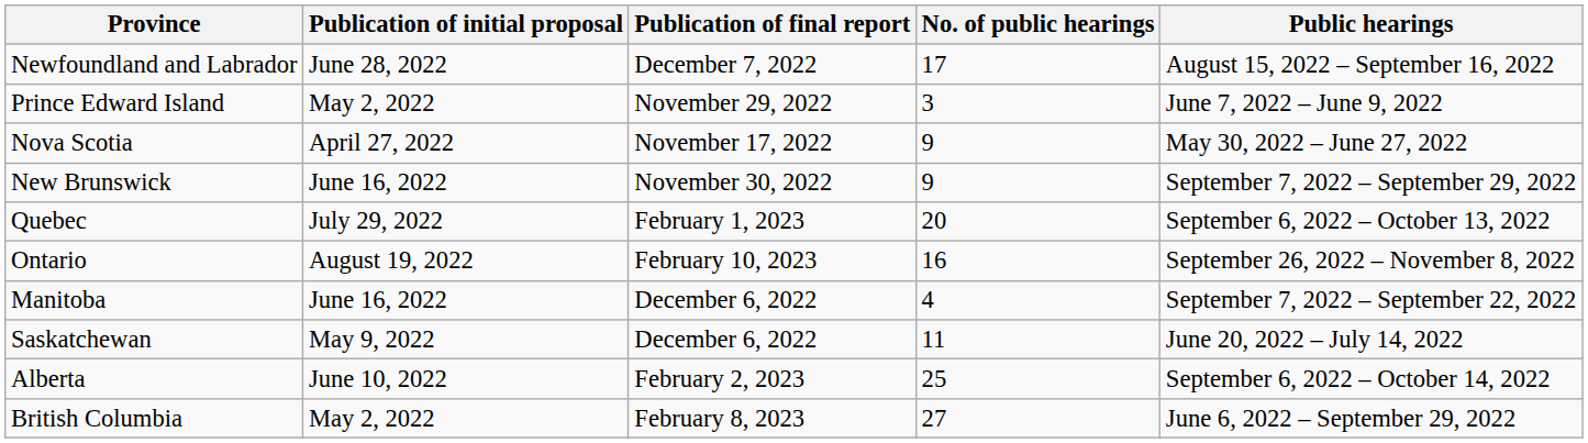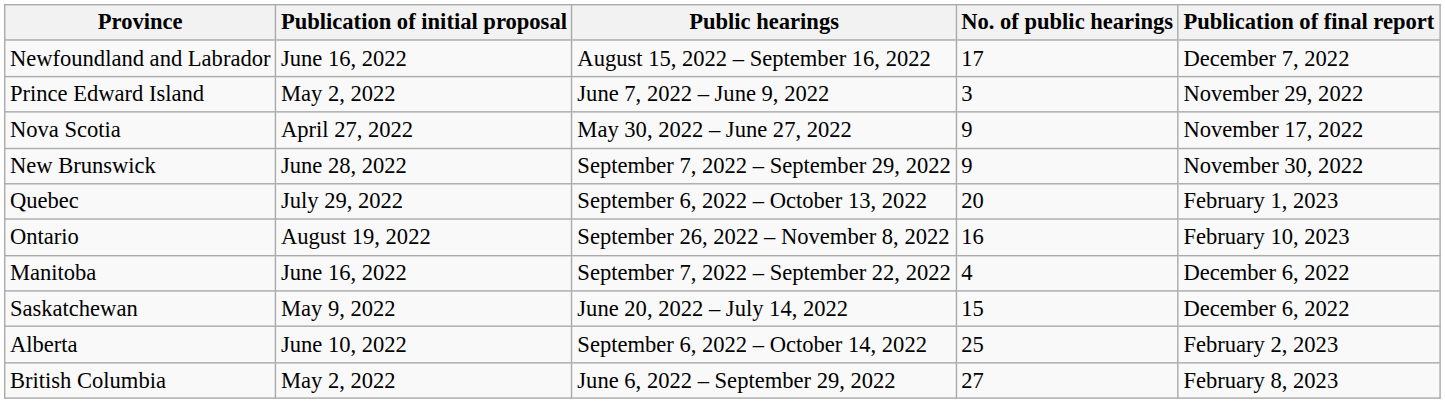 <table class="wikitable">
 <tr>
 <th>Province</th>
 <th>Publication of initial proposal</th>
+<th>Public hearings</th>
+<th>No. of public hearings</th>
 <th>Publication of final report</th>
-<th>No. of public hearings</th>
-<th>Public hearings</th>
 </tr>
 <tr>
 <td>Newfoundland and Labrador</td>
-<td>June 28, 2022</td>
+<td>June 16, 2022</td>
+<td>August 15, 2022 – September 16, 2022</td>
+<td>17</td>
 <td>December 7, 2022</td>
-<td>17</td>
-<td>August 15, 2022 – September 16, 2022</td>
 </tr>
 <tr>
 <td>Prince Edward Island</td>
 <td>May 2, 2022</td>
+<td>June 7, 2022 – June 9, 2022</td>
+<td>3</td>
 <td>November 29, 2022</td>
-<td>3</td>
-<td>June 7, 2022 – June 9, 2022</td>
 </tr>
 <tr>
 <td>Nova Scotia</td>
 <td>April 27, 2022</td>
+<td>May 30, 2022 – June 27, 2022</td>
+<td>9</td>
 <td>November 17, 2022</td>
-<td>9</td>
-<td>May 30, 2022 – June 27, 2022</td>
 </tr>
 <tr>
 <td>New Brunswick</td>
-<td>June 16, 2022</td>
+<td>June 28, 2022</td>
+<td>September 7, 2022 – September 29, 2022 </td>
+<td>9</td>
 <td>November 30, 2022</td>
-<td>9</td>
-<td>September 7, 2022 – September 29, 2022 </td>
 </tr>
 <tr>
 <td>Quebec</td>
 <td>July 29, 2022</td>
+<td>September 6, 2022 – October 13, 2022</td>
+<td>20</td>
 <td>February 1, 2023</td>
-<td>20</td>
-<td>September 6, 2022 – October 13, 2022</td>
 </tr>
 <tr>
 <td>Ontario</td>
 <td>August 19, 2022</td>
+<td>September 26, 2022 – November 8, 2022</td>
+<td>16</td>
 <td>February 10, 2023</td>
-<td>16</td>
-<td>September 26, 2022 – November 8, 2022</td>
 </tr>
 <tr>
 <td>Manitoba</td>
 <td>June 16, 2022</td>
+<td>September 7, 2022 – September 22, 2022</td>
+<td>4</td>
 <td>December 6, 2022</td>
-<td>4</td>
-<td>September 7, 2022 – September 22, 2022</td>
 </tr>
 <tr>
 <td>Saskatchewan</td>
 <td>May 9, 2022</td>
+<td>June 20, 2022 – July 14, 2022</td>
+<td>15</td>
 <td>December 6, 2022</td>
-<td>11</td>
-<td>June 20, 2022 – July 14, 2022</td>
 </tr>
 <tr>
 <td>Alberta</td>
 <td>June 10, 2022</td>
+<td>September 6, 2022 – October 14, 2022</td>
+<td>25</td>
 <td>February 2, 2023</td>
-<td>25</td>
-<td>September 6, 2022 – October 14, 2022</td>
 </tr>
 <tr>
 <td>British Columbia</td>
 <td>May 2, 2022</td>
+<td>June 6, 2022 – September 29, 2022</td>
+<td>27</td>
 <td>February 8, 2023</td>
-<td>27</td>
-<td>June 6, 2022 – September 29, 2022</td>
 </tr>
 </table>
